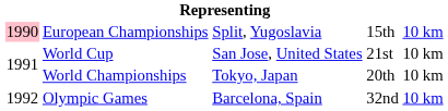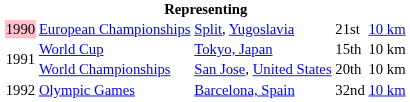 <table>
 <tr>
 <th colspan="5">Representing </th>
 </tr>
 <tr>
 <td style="background: pink;">1990</td>
 <td><a href='#'>European Championships</a></td>
 <td><a href='#'>Split</a>, <a href='#'>Yugoslavia</a></td>
-<td>15th</td>
+<td>21st</td>
 <td><a href='#'>10 km</a></td>
 </tr>
 <tr>
 <td rowspan=2>1991</td>
 <td><a href='#'>World Cup</a></td>
-<td><a href='#'>San Jose</a>, <a href='#'>United States</a></td>
-<td>21st</td>
+<td><a href='#'>Tokyo, Japan</a></td>
+<td>15th</td>
 <td>10 km</td>
 </tr>
 <tr>
 <td><a href='#'>World Championships</a></td>
-<td><a href='#'>Tokyo, Japan</a></td>
+<td><a href='#'>San Jose</a>, <a href='#'>United States</a></td>
 <td>20th</td>
 <td>10 km</td>
 </tr>
 <tr>
 <td>1992</td>
 <td><a href='#'>Olympic Games</a></td>
 <td><a href='#'>Barcelona, Spain</a></td>
 <td>32nd</td>
 <td><a href='#'>10 km</a></td>
 </tr>
 </table>
